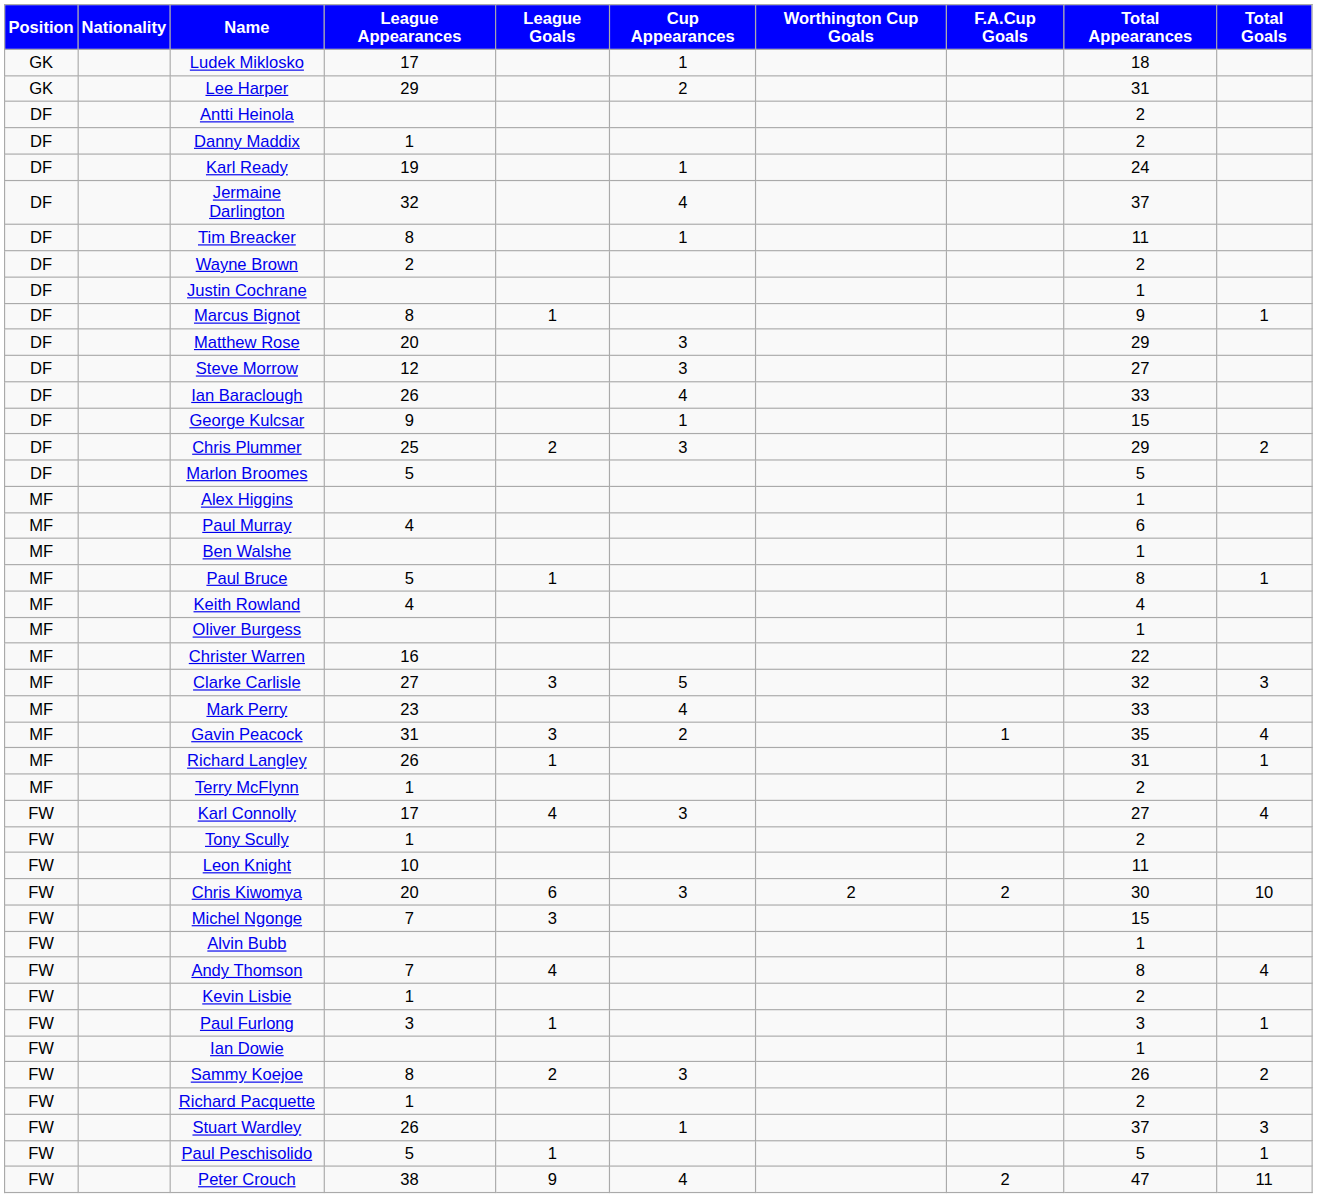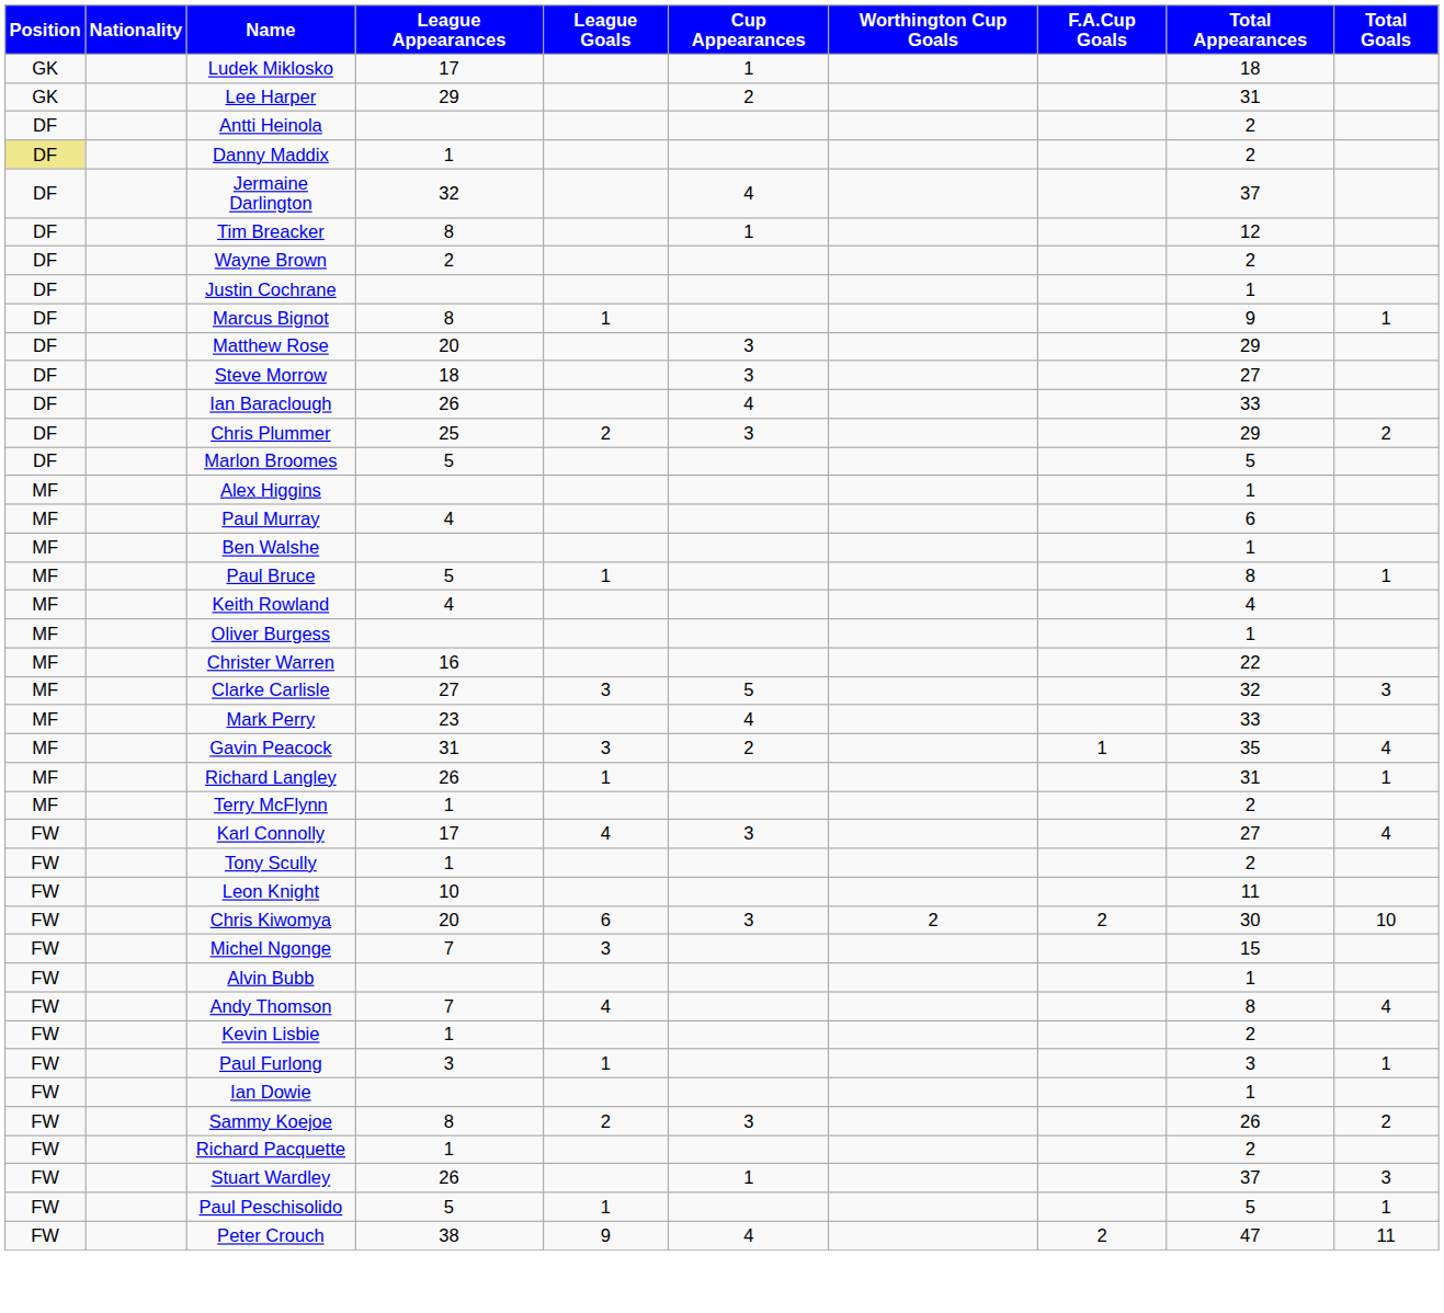 <table class="wikitable" style="text-align:center; font-size:90%; width:90%;">
 <tr>
 <th style="background:#0000FF; color:#FFFFFF; text-align:center;">Position</th>
 <th style="background:#0000FF; color:#FFFFFF; text-align:center;">Nationality</th>
 <th style="background:#0000FF; color:#FFFFFF; text-align:center;"><strong>Name</strong></th>
 <th style="background:#0000FF; color:#FFFFFF; text-align:center;">League Appearances</th>
 <th style="background:#0000FF; color:#FFFFFF; text-align:center;">League Goals</th>
 <th style="background:#0000FF; color:#FFFFFF; text-align:center;">Cup Appearances</th>
 <th style="background:#0000FF; color:#FFFFFF; text-align:center;">Worthington Cup Goals</th>
 <th style="background:#0000FF; color:#FFFFFF; text-align:center;">F.A.Cup Goals</th>
 <th style="background:#0000FF; color:#FFFFFF; text-align:center;">Total Appearances</th>
 <th style="background:#0000FF; color:#FFFFFF; text-align:center;">Total Goals</th>
 </tr>
 <tr>
 <td>GK</td>
 <td></td>
 <td><a href='#'>Ludek Miklosko</a></td>
 <td>17</td>
 <td></td>
 <td>1</td>
 <td></td>
 <td></td>
 <td>18</td>
 <td></td>
 </tr>
 <tr>
 <td>GK</td>
 <td></td>
 <td><a href='#'>Lee Harper</a></td>
 <td>29</td>
 <td></td>
 <td>2</td>
 <td></td>
 <td></td>
 <td>31</td>
 <td></td>
 </tr>
 <tr>
 <td>DF</td>
 <td></td>
 <td><a href='#'>Antti Heinola</a></td>
 <td></td>
 <td></td>
 <td></td>
 <td></td>
 <td></td>
 <td>2</td>
 <td></td>
 </tr>
 <tr>
-<td>DF</td>
+<td style="background: khaki;">DF</td>
 <td></td>
 <td><a href='#'>Danny Maddix</a></td>
 <td>1</td>
 <td></td>
 <td></td>
 <td></td>
 <td></td>
 <td>2</td>
-<td></td>
-</tr>
-<tr>
-<td>DF</td>
-<td></td>
-<td><a href='#'>Karl Ready</a></td>
-<td>19</td>
-<td></td>
-<td>1</td>
-<td></td>
-<td></td>
-<td>24</td>
 <td></td>
 </tr>
 <tr>
 <td>DF</td>
 <td></td>
 <td><a href='#'>Jermaine Darlington</a></td>
 <td>32</td>
 <td></td>
 <td>4</td>
 <td></td>
 <td></td>
 <td>37</td>
 <td></td>
 </tr>
 <tr>
 <td>DF</td>
 <td></td>
 <td><a href='#'>Tim Breacker</a></td>
 <td>8</td>
 <td></td>
 <td>1</td>
 <td></td>
 <td></td>
-<td>11</td>
+<td>12</td>
 <td></td>
 </tr>
 <tr>
 <td>DF</td>
 <td></td>
 <td><a href='#'>Wayne Brown</a></td>
 <td>2</td>
 <td></td>
 <td></td>
 <td></td>
 <td></td>
 <td>2</td>
 <td></td>
 </tr>
 <tr>
 <td>DF</td>
 <td></td>
 <td><a href='#'>Justin Cochrane</a></td>
 <td></td>
 <td></td>
 <td></td>
 <td></td>
 <td></td>
 <td>1</td>
 <td></td>
 </tr>
 <tr>
 <td>DF</td>
 <td></td>
 <td><a href='#'>Marcus Bignot</a></td>
 <td>8</td>
 <td>1</td>
 <td></td>
 <td></td>
 <td></td>
 <td>9</td>
 <td>1</td>
 </tr>
 <tr>
 <td>DF</td>
 <td></td>
 <td><a href='#'>Matthew Rose</a></td>
 <td>20</td>
 <td></td>
 <td>3</td>
 <td></td>
 <td></td>
 <td>29</td>
 <td></td>
 </tr>
 <tr>
 <td>DF</td>
 <td></td>
 <td><a href='#'>Steve Morrow</a></td>
-<td>12</td>
+<td>18</td>
 <td></td>
 <td>3</td>
 <td></td>
 <td></td>
 <td>27</td>
 <td></td>
 </tr>
 <tr>
 <td>DF</td>
 <td></td>
 <td><a href='#'>Ian Baraclough</a></td>
 <td>26</td>
 <td></td>
 <td>4</td>
 <td></td>
 <td></td>
 <td>33</td>
-<td></td>
-</tr>
-<tr>
-<td>DF</td>
-<td></td>
-<td><a href='#'>George Kulcsar</a></td>
-<td>9</td>
-<td></td>
-<td>1</td>
-<td></td>
-<td></td>
-<td>15</td>
 <td></td>
 </tr>
 <tr>
 <td>DF</td>
 <td></td>
 <td><a href='#'>Chris Plummer</a></td>
 <td>25</td>
 <td>2</td>
 <td>3</td>
 <td></td>
 <td></td>
 <td>29</td>
 <td>2</td>
 </tr>
 <tr>
 <td>DF</td>
 <td></td>
 <td><a href='#'>Marlon Broomes</a></td>
 <td>5</td>
 <td></td>
 <td></td>
 <td></td>
 <td></td>
 <td>5</td>
 <td></td>
 </tr>
 <tr>
 <td>MF</td>
 <td></td>
 <td><a href='#'>Alex Higgins</a></td>
 <td></td>
 <td></td>
 <td></td>
 <td></td>
 <td></td>
 <td>1</td>
 <td></td>
 </tr>
 <tr>
 <td>MF</td>
 <td></td>
 <td><a href='#'>Paul Murray</a></td>
 <td>4</td>
 <td></td>
 <td></td>
 <td></td>
 <td></td>
 <td>6</td>
 <td></td>
 </tr>
 <tr>
 <td>MF</td>
 <td></td>
 <td><a href='#'>Ben Walshe</a></td>
 <td></td>
 <td></td>
 <td></td>
 <td></td>
 <td></td>
 <td>1</td>
 <td></td>
 </tr>
 <tr>
 <td>MF</td>
 <td></td>
 <td><a href='#'>Paul Bruce</a></td>
 <td>5</td>
 <td>1</td>
 <td></td>
 <td></td>
 <td></td>
 <td>8</td>
 <td>1</td>
 </tr>
 <tr>
 <td>MF</td>
 <td></td>
 <td><a href='#'>Keith Rowland</a></td>
 <td>4</td>
 <td></td>
 <td></td>
 <td></td>
 <td></td>
 <td>4</td>
 <td></td>
 </tr>
 <tr>
 <td>MF</td>
 <td></td>
 <td><a href='#'>Oliver Burgess</a></td>
 <td></td>
 <td></td>
 <td></td>
 <td></td>
 <td></td>
 <td>1</td>
 <td></td>
 </tr>
 <tr>
 <td>MF</td>
 <td></td>
 <td><a href='#'>Christer Warren</a></td>
 <td>16</td>
 <td></td>
 <td></td>
 <td></td>
 <td></td>
 <td>22</td>
 <td></td>
 </tr>
 <tr>
 <td>MF</td>
 <td></td>
 <td><a href='#'>Clarke Carlisle</a></td>
 <td>27</td>
 <td>3</td>
 <td>5</td>
 <td></td>
 <td></td>
 <td>32</td>
 <td>3</td>
 </tr>
 <tr>
 <td>MF</td>
 <td></td>
 <td><a href='#'>Mark Perry</a></td>
 <td>23</td>
 <td></td>
 <td>4</td>
 <td></td>
 <td></td>
 <td>33</td>
 <td></td>
 </tr>
 <tr>
 <td>MF</td>
 <td></td>
 <td><a href='#'>Gavin Peacock</a></td>
 <td>31</td>
 <td>3</td>
 <td>2</td>
 <td></td>
 <td>1</td>
 <td>35</td>
 <td>4</td>
 </tr>
 <tr>
 <td>MF</td>
 <td></td>
 <td><a href='#'>Richard Langley</a></td>
 <td>26</td>
 <td>1</td>
 <td></td>
 <td></td>
 <td></td>
 <td>31</td>
 <td>1</td>
 </tr>
 <tr>
 <td>MF</td>
 <td></td>
 <td><a href='#'>Terry McFlynn</a></td>
 <td>1</td>
 <td></td>
 <td></td>
 <td></td>
 <td></td>
 <td>2</td>
 <td></td>
 </tr>
 <tr>
 <td>FW</td>
 <td></td>
 <td><a href='#'>Karl Connolly</a></td>
 <td>17</td>
 <td>4</td>
 <td>3</td>
 <td></td>
 <td></td>
 <td>27</td>
 <td>4</td>
 </tr>
 <tr>
 <td>FW</td>
 <td></td>
 <td><a href='#'>Tony Scully</a></td>
 <td>1</td>
 <td></td>
 <td></td>
 <td></td>
 <td></td>
 <td>2</td>
 <td></td>
 </tr>
 <tr>
 <td>FW</td>
 <td></td>
 <td><a href='#'>Leon Knight</a></td>
 <td>10</td>
 <td></td>
 <td></td>
 <td></td>
 <td></td>
 <td>11</td>
 <td></td>
 </tr>
 <tr>
 <td>FW</td>
 <td></td>
 <td><a href='#'>Chris Kiwomya</a></td>
 <td>20</td>
 <td>6</td>
 <td>3</td>
 <td>2</td>
 <td>2</td>
 <td>30</td>
 <td>10</td>
 </tr>
 <tr>
 <td>FW</td>
 <td></td>
 <td><a href='#'>Michel Ngonge</a></td>
 <td>7</td>
 <td>3</td>
 <td></td>
 <td></td>
 <td></td>
 <td>15</td>
 <td></td>
 </tr>
 <tr>
 <td>FW</td>
 <td></td>
 <td><a href='#'>Alvin Bubb</a></td>
 <td></td>
 <td></td>
 <td></td>
 <td></td>
 <td></td>
 <td>1</td>
 <td></td>
 </tr>
 <tr>
 <td>FW</td>
 <td></td>
 <td><a href='#'>Andy Thomson</a></td>
 <td>7</td>
 <td>4</td>
 <td></td>
 <td></td>
 <td></td>
 <td>8</td>
 <td>4</td>
 </tr>
 <tr>
 <td>FW</td>
 <td></td>
 <td><a href='#'>Kevin Lisbie</a></td>
 <td>1</td>
 <td></td>
 <td></td>
 <td></td>
 <td></td>
 <td>2</td>
 <td></td>
 </tr>
 <tr>
 <td>FW</td>
 <td></td>
 <td><a href='#'>Paul Furlong</a></td>
 <td>3</td>
 <td>1</td>
 <td></td>
 <td></td>
 <td></td>
 <td>3</td>
 <td>1</td>
 </tr>
 <tr>
 <td>FW</td>
 <td></td>
 <td><a href='#'>Ian Dowie</a></td>
 <td></td>
 <td></td>
 <td></td>
 <td></td>
 <td></td>
 <td>1</td>
 <td></td>
 </tr>
 <tr>
 <td>FW</td>
 <td></td>
 <td><a href='#'>Sammy Koejoe</a></td>
 <td>8</td>
 <td>2</td>
 <td>3</td>
 <td></td>
 <td></td>
 <td>26</td>
 <td>2</td>
 </tr>
 <tr>
 <td>FW</td>
 <td></td>
 <td><a href='#'>Richard Pacquette</a></td>
 <td>1</td>
 <td></td>
 <td></td>
 <td></td>
 <td></td>
 <td>2</td>
 <td></td>
 </tr>
 <tr>
 <td>FW</td>
 <td></td>
 <td><a href='#'>Stuart Wardley</a></td>
 <td>26</td>
 <td></td>
 <td>1</td>
 <td></td>
 <td></td>
 <td>37</td>
 <td>3</td>
 </tr>
 <tr>
 <td>FW</td>
 <td></td>
 <td><a href='#'>Paul Peschisolido</a></td>
 <td>5</td>
 <td>1</td>
 <td></td>
 <td></td>
 <td></td>
 <td>5</td>
 <td>1</td>
 </tr>
 <tr>
 <td>FW</td>
 <td></td>
 <td><a href='#'>Peter Crouch</a></td>
 <td>38</td>
 <td>9</td>
 <td>4</td>
 <td></td>
 <td>2</td>
 <td>47</td>
 <td>11</td>
 </tr>
 </table>
